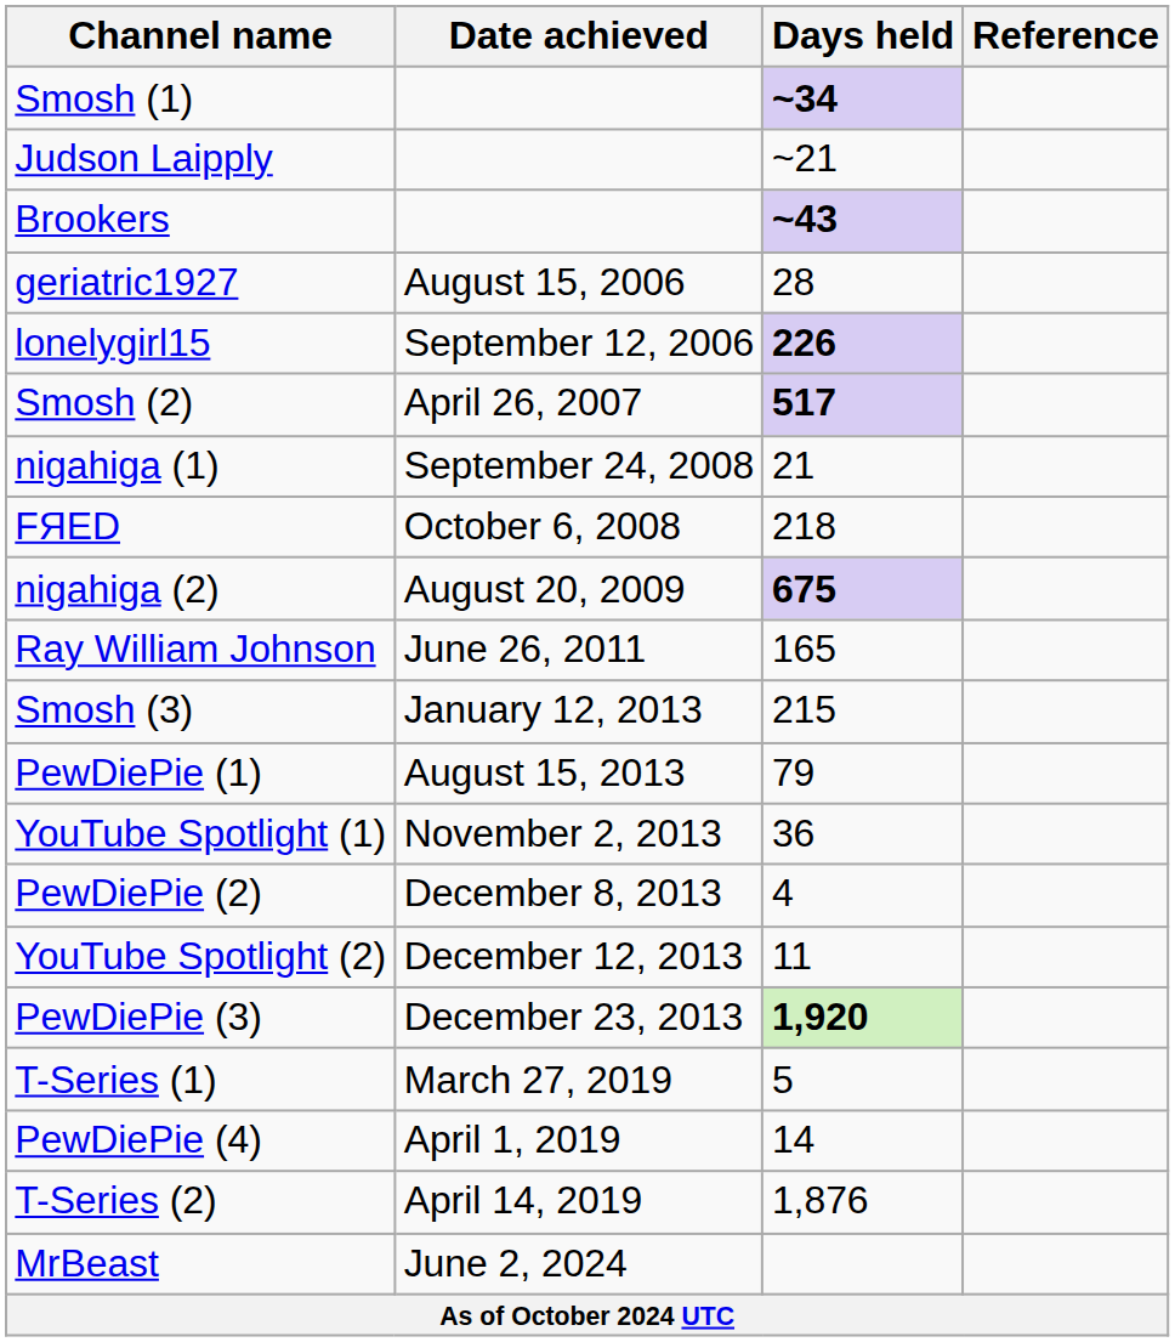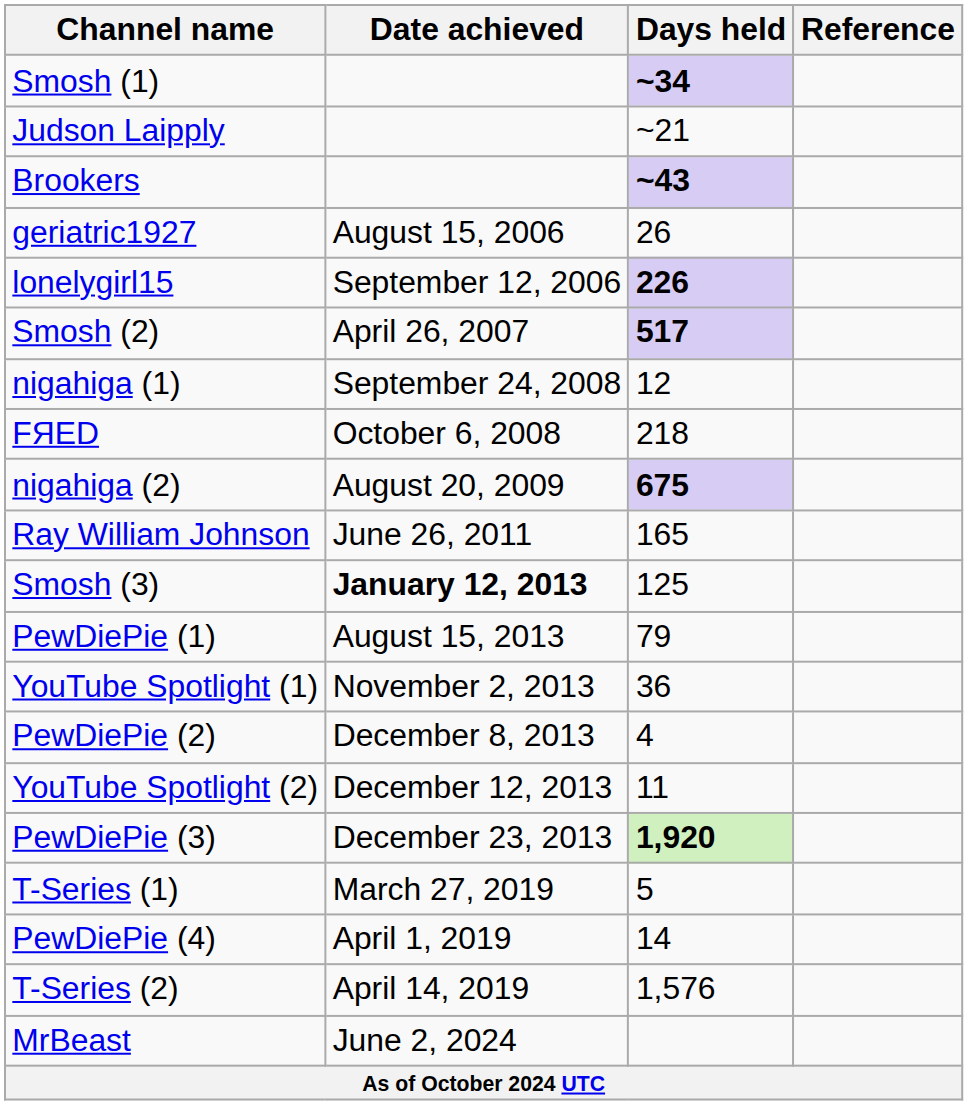 <table class="wikitable sortable defaultcenter col1left col2right">
 <tr>
 <th scope="col">Channel name</th>
 <th scope="col" data-sort-type="usLongDate">Date achieved</th>
 <th scope="col">Days held</th>
 <th scope="col">Reference</th>
 </tr>
 <tr>
 <td><a href='#'>Smosh</a> (1)</td>
 <td></td>
 <td style="background:#d7ccf3;"><strong>~34</strong></td>
 <td></td>
 </tr>
 <tr>
 <td><a href='#'>Judson Laipply</a></td>
 <td></td>
 <td>~21</td>
 <td></td>
 </tr>
 <tr>
 <td><a href='#'>Brookers</a></td>
 <td></td>
 <td style="background:#d7ccf3;"><strong>~43</strong></td>
 <td></td>
 </tr>
 <tr>
 <td><a href='#'>geriatric1927</a></td>
 <td>August 15, 2006</td>
-<td>28</td>
+<td>26</td>
 <td></td>
 </tr>
 <tr>
 <td><a href='#'>lonelygirl15</a></td>
 <td>September 12, 2006</td>
 <td style="background:#d7ccf3;"><strong>226</strong></td>
 <td></td>
 </tr>
 <tr>
 <td><a href='#'>Smosh</a> (2)</td>
 <td>April 26, 2007</td>
 <td style="background:#d7ccf3;"><strong>517</strong></td>
 <td></td>
 </tr>
 <tr>
 <td><a href='#'>nigahiga</a> (1)</td>
 <td>September 24, 2008</td>
-<td>21</td>
+<td>12</td>
 <td></td>
 </tr>
 <tr>
 <td><a href='#'>FЯED</a></td>
 <td>October 6, 2008</td>
 <td>218</td>
 <td></td>
 </tr>
 <tr>
 <td><a href='#'>nigahiga</a> (2)</td>
 <td>August 20, 2009</td>
 <td style="background:#d7ccf3;"><strong>675</strong></td>
 <td></td>
 </tr>
 <tr>
 <td><a href='#'>Ray William Johnson</a></td>
 <td>June 26, 2011</td>
 <td>165</td>
 <td></td>
 </tr>
 <tr>
 <td><a href='#'>Smosh</a> (3)</td>
-<td>January 12, 2013</td>
-<td>215</td>
+<td><strong>January 12, 2013</strong></td>
+<td>125</td>
 <td></td>
 </tr>
 <tr>
 <td><a href='#'>PewDiePie</a> (1)</td>
 <td>August 15, 2013</td>
 <td>79</td>
 <td></td>
 </tr>
 <tr>
 <td><a href='#'>YouTube Spotlight</a> (1)</td>
 <td>November 2, 2013</td>
 <td>36</td>
 <td></td>
 </tr>
 <tr>
 <td><a href='#'>PewDiePie</a> (2)</td>
 <td>December 8, 2013</td>
 <td>4</td>
 <td></td>
 </tr>
 <tr>
 <td><a href='#'>YouTube Spotlight</a> (2)</td>
 <td>December 12, 2013</td>
 <td>11</td>
 <td></td>
 </tr>
 <tr>
 <td><a href='#'>PewDiePie</a> (3)</td>
 <td>December 23, 2013</td>
 <td style="background:#d0f0c0;"><strong>1,920</strong></td>
 <td></td>
 </tr>
 <tr>
 <td><a href='#'>T-Series</a> (1)</td>
 <td>March 27, 2019</td>
 <td>5</td>
 <td></td>
 </tr>
 <tr>
 <td><a href='#'>PewDiePie</a> (4)</td>
 <td>April 1, 2019</td>
 <td>14</td>
 <td></td>
 </tr>
 <tr>
 <td><a href='#'>T-Series</a> (2)</td>
 <td>April 14, 2019</td>
-<td>1,876</td>
+<td>1,576</td>
 <td></td>
 </tr>
 <tr>
 <td><a href='#'>MrBeast</a></td>
 <td>June 2, 2024</td>
 <td></td>
 <td></td>
 </tr>
 <tr>
 <th scope="row" colspan="4" style="; font-size:8pt;">As of October 2024 <a href='#'>UTC</a></th>
 </tr>
 </table>
